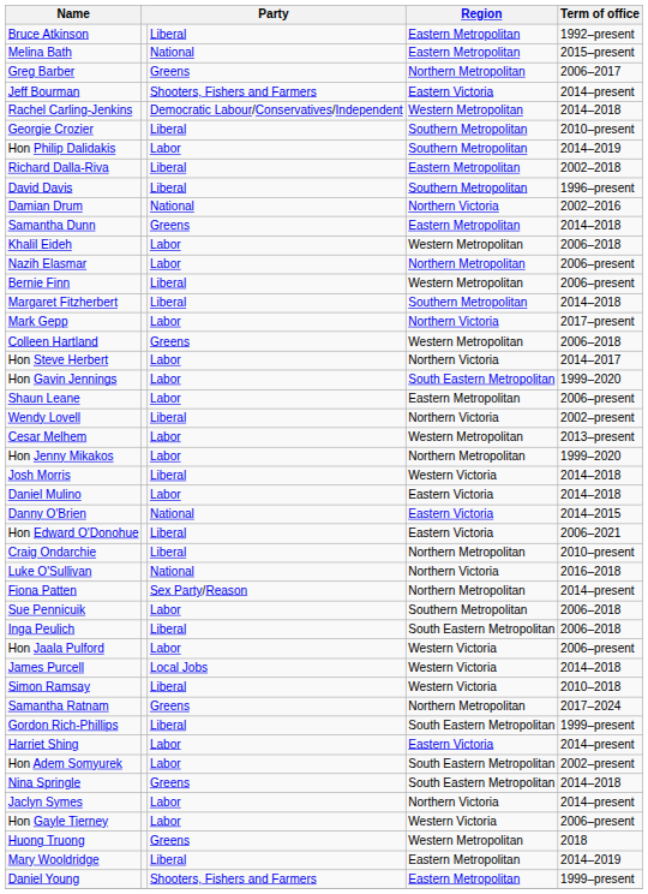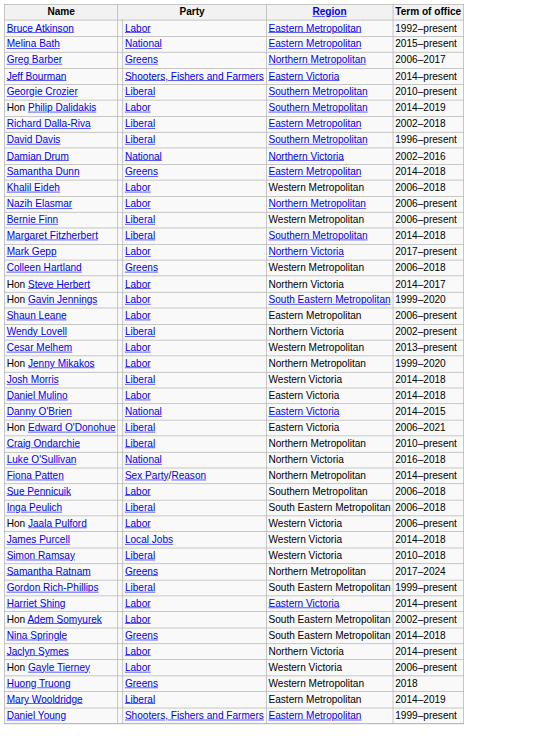 <table class="wikitable sortable">
 <tr>
 <th>Name</th>
 <th colspan =2>Party</th>
 <th><a href='#'>Region</a></th>
 <th>Term of office</th>
 </tr>
 <tr>
 <td><a href='#'>Bruce Atkinson</a></td>
 <td></td>
-<td><a href='#'>Liberal</a></td>
+<td><a href='#'>Labor</a></td>
 <td><a href='#'>Eastern Metropolitan</a></td>
 <td>1992–present</td>
 </tr>
 <tr>
 <td><a href='#'>Melina Bath</a> </td>
 <td></td>
 <td><a href='#'>National</a></td>
 <td><a href='#'>Eastern Metropolitan</a></td>
 <td>2015–present</td>
 </tr>
 <tr>
 <td><a href='#'>Greg Barber</a> </td>
 <td></td>
 <td><a href='#'>Greens</a></td>
 <td><a href='#'>Northern Metropolitan</a></td>
 <td>2006–2017</td>
 </tr>
 <tr>
 <td><a href='#'>Jeff Bourman</a></td>
 <td></td>
 <td><a href='#'>Shooters, Fishers and Farmers</a></td>
 <td><a href='#'>Eastern Victoria</a></td>
 <td>2014–present</td>
-</tr>
-<tr>
-<td><a href='#'>Rachel Carling-Jenkins</a> </td>
-<td></td>
-<td><a href='#'>Democratic Labour</a>/<a href='#'>Conservatives</a>/<a href='#'>Independent</a></td>
-<td><a href='#'>Western Metropolitan</a></td>
-<td>2014–2018</td>
 </tr>
 <tr>
 <td><a href='#'>Georgie Crozier</a></td>
 <td></td>
 <td><a href='#'>Liberal</a></td>
 <td><a href='#'>Southern Metropolitan</a></td>
 <td>2010–present</td>
 </tr>
 <tr>
 <td>Hon <a href='#'>Philip Dalidakis</a></td>
 <td></td>
 <td><a href='#'>Labor</a></td>
 <td><a href='#'>Southern Metropolitan</a></td>
 <td>2014–2019</td>
 </tr>
 <tr>
 <td><a href='#'>Richard Dalla-Riva</a></td>
 <td></td>
 <td><a href='#'>Liberal</a></td>
 <td><a href='#'>Eastern Metropolitan</a></td>
 <td>2002–2018</td>
 </tr>
 <tr>
 <td><a href='#'>David Davis</a></td>
 <td></td>
 <td><a href='#'>Liberal</a></td>
 <td><a href='#'>Southern Metropolitan</a></td>
 <td>1996–present</td>
 </tr>
 <tr>
 <td><a href='#'>Damian Drum</a> </td>
 <td></td>
 <td><a href='#'>National</a></td>
 <td><a href='#'>Northern Victoria</a></td>
 <td>2002–2016</td>
 </tr>
 <tr>
 <td><a href='#'>Samantha Dunn</a></td>
 <td></td>
 <td><a href='#'>Greens</a></td>
 <td><a href='#'>Eastern Metropolitan</a></td>
 <td>2014–2018</td>
 </tr>
 <tr>
 <td><a href='#'>Khalil Eideh</a></td>
 <td></td>
 <td><a href='#'>Labor</a></td>
 <td>Western Metropolitan</td>
 <td>2006–2018</td>
 </tr>
 <tr>
 <td><a href='#'>Nazih Elasmar</a></td>
 <td></td>
 <td><a href='#'>Labor</a></td>
 <td><a href='#'>Northern Metropolitan</a></td>
 <td>2006–present</td>
 </tr>
 <tr>
 <td><a href='#'>Bernie Finn</a></td>
 <td></td>
 <td><a href='#'>Liberal</a></td>
 <td>Western Metropolitan</td>
 <td>2006–present</td>
 </tr>
 <tr>
 <td><a href='#'>Margaret Fitzherbert</a></td>
 <td></td>
 <td><a href='#'>Liberal</a></td>
 <td><a href='#'>Southern Metropolitan</a></td>
 <td>2014–2018</td>
 </tr>
 <tr>
 <td><a href='#'>Mark Gepp</a> </td>
 <td></td>
 <td><a href='#'>Labor</a></td>
 <td><a href='#'>Northern Victoria</a></td>
 <td>2017–present</td>
 </tr>
 <tr>
 <td><a href='#'>Colleen Hartland</a> </td>
 <td></td>
 <td><a href='#'>Greens</a></td>
 <td>Western Metropolitan</td>
 <td>2006–2018</td>
 </tr>
 <tr>
 <td>Hon <a href='#'>Steve Herbert</a> </td>
 <td></td>
 <td><a href='#'>Labor</a></td>
 <td>Northern Victoria</td>
 <td>2014–2017</td>
 </tr>
 <tr>
 <td>Hon <a href='#'>Gavin Jennings</a></td>
 <td></td>
 <td><a href='#'>Labor</a></td>
 <td><a href='#'>South Eastern Metropolitan</a></td>
 <td>1999–2020</td>
 </tr>
 <tr>
 <td><a href='#'>Shaun Leane</a></td>
 <td></td>
 <td><a href='#'>Labor</a></td>
 <td>Eastern Metropolitan</td>
 <td>2006–present</td>
 </tr>
 <tr>
 <td><a href='#'>Wendy Lovell</a></td>
 <td></td>
 <td><a href='#'>Liberal</a></td>
 <td>Northern Victoria</td>
 <td>2002–present</td>
 </tr>
 <tr>
 <td><a href='#'>Cesar Melhem</a></td>
 <td></td>
 <td><a href='#'>Labor</a></td>
 <td>Western Metropolitan</td>
 <td>2013–present</td>
 </tr>
 <tr>
 <td>Hon <a href='#'>Jenny Mikakos</a></td>
 <td></td>
 <td><a href='#'>Labor</a></td>
 <td>Northern Metropolitan</td>
 <td>1999–2020</td>
 </tr>
 <tr>
 <td><a href='#'>Josh Morris</a></td>
 <td></td>
 <td><a href='#'>Liberal</a></td>
 <td>Western Victoria</td>
 <td>2014–2018</td>
 </tr>
 <tr>
 <td><a href='#'>Daniel Mulino</a></td>
 <td></td>
 <td><a href='#'>Labor</a></td>
 <td>Eastern Victoria</td>
 <td>2014–2018</td>
 </tr>
 <tr>
 <td><a href='#'>Danny O'Brien</a> </td>
 <td></td>
 <td><a href='#'>National</a></td>
 <td><a href='#'>Eastern Victoria</a></td>
 <td>2014–2015</td>
 </tr>
 <tr>
 <td>Hon <a href='#'>Edward O'Donohue</a></td>
 <td></td>
 <td><a href='#'>Liberal</a></td>
 <td>Eastern Victoria</td>
 <td>2006–2021</td>
 </tr>
 <tr>
 <td><a href='#'>Craig Ondarchie</a></td>
 <td></td>
 <td><a href='#'>Liberal</a></td>
 <td>Northern Metropolitan</td>
 <td>2010–present</td>
 </tr>
 <tr>
 <td><a href='#'>Luke O'Sullivan</a> </td>
 <td></td>
 <td><a href='#'>National</a></td>
 <td>Northern Victoria</td>
 <td>2016–2018</td>
 </tr>
 <tr>
 <td><a href='#'>Fiona Patten</a></td>
 <td></td>
 <td><a href='#'>Sex Party</a>/<a href='#'>Reason</a></td>
 <td>Northern Metropolitan</td>
 <td>2014–present</td>
 </tr>
 <tr>
 <td><a href='#'>Sue Pennicuik</a></td>
 <td></td>
 <td><a href='#'>Labor</a></td>
 <td>Southern Metropolitan</td>
 <td>2006–2018</td>
 </tr>
 <tr>
 <td><a href='#'>Inga Peulich</a></td>
 <td></td>
 <td><a href='#'>Liberal</a></td>
 <td>South Eastern Metropolitan</td>
 <td>2006–2018</td>
 </tr>
 <tr>
 <td>Hon <a href='#'>Jaala Pulford</a></td>
 <td></td>
 <td><a href='#'>Labor</a></td>
 <td>Western Victoria</td>
 <td>2006–present</td>
 </tr>
 <tr>
 <td><a href='#'>James Purcell</a></td>
 <td></td>
 <td><a href='#'>Local Jobs</a></td>
 <td>Western Victoria</td>
 <td>2014–2018</td>
 </tr>
 <tr>
 <td><a href='#'>Simon Ramsay</a></td>
 <td></td>
 <td><a href='#'>Liberal</a></td>
 <td>Western Victoria</td>
 <td>2010–2018</td>
 </tr>
 <tr>
 <td><a href='#'>Samantha Ratnam</a> </td>
 <td></td>
 <td><a href='#'>Greens</a></td>
 <td>Northern Metropolitan</td>
 <td>2017–2024</td>
 </tr>
 <tr>
 <td><a href='#'>Gordon Rich-Phillips</a></td>
 <td></td>
 <td><a href='#'>Liberal</a></td>
 <td>South Eastern Metropolitan</td>
 <td>1999–present</td>
 </tr>
 <tr>
 <td><a href='#'>Harriet Shing</a></td>
 <td></td>
 <td><a href='#'>Labor</a></td>
 <td><a href='#'>Eastern Victoria</a></td>
 <td>2014–present</td>
 </tr>
 <tr>
 <td>Hon <a href='#'>Adem Somyurek</a></td>
 <td></td>
 <td><a href='#'>Labor</a></td>
 <td>South Eastern Metropolitan</td>
 <td>2002–present</td>
 </tr>
 <tr>
 <td><a href='#'>Nina Springle</a></td>
 <td></td>
 <td><a href='#'>Greens</a></td>
 <td>South Eastern Metropolitan</td>
 <td>2014–2018</td>
 </tr>
 <tr>
 <td><a href='#'>Jaclyn Symes</a></td>
 <td></td>
 <td><a href='#'>Labor</a></td>
 <td>Northern Victoria</td>
 <td>2014–present</td>
 </tr>
 <tr>
 <td>Hon <a href='#'>Gayle Tierney</a></td>
 <td></td>
 <td><a href='#'>Labor</a></td>
 <td>Western Victoria</td>
 <td>2006–present</td>
 </tr>
 <tr>
 <td><a href='#'>Huong Truong</a> </td>
 <td></td>
 <td><a href='#'>Greens</a></td>
 <td>Western Metropolitan</td>
 <td>2018</td>
 </tr>
 <tr>
 <td><a href='#'>Mary Wooldridge</a></td>
 <td></td>
 <td><a href='#'>Liberal</a></td>
 <td>Eastern Metropolitan</td>
 <td>2014–2019</td>
 </tr>
 <tr>
 <td><a href='#'>Daniel Young</a></td>
 <td></td>
 <td><a href='#'>Shooters, Fishers and Farmers</a></td>
 <td><a href='#'>Eastern Metropolitan</a></td>
 <td>1999–present</td>
 </tr>
 <tr>
 </tr>
 </table>
